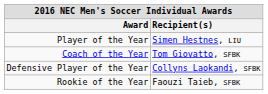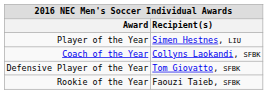 <table class="wikitable" style="white-space:nowrap; font-size:90%;">
 <tr>
 <td colspan="7" style="text-align:center; background:#ddd;"><strong>2016 NEC Men's Soccer Individual Awards</strong></td>
 </tr>
 <tr>
 <th style="text-align:right;">Award</th>
 <th style="text-align:left;">Recipient(s)</th>
 </tr>
 <tr>
 <td style="text-align:right;">Player of the Year</td>
 <td style="text-align:left;"><a href='#'>Simen Hestnes</a>, <small>LIU</small><br></td>
 </tr>
 <tr>
 <td style="text-align:right;"><a href='#'>Coach of the Year</a></td>
-<td style="text-align:left;"><a href='#'>Tom Giovatto</a>, <small>SFBK</small><br></td>
+<td style="text-align:left;"><a href='#'>Collyns Laokandi</a>, <small>SFBK</small><br></td>
 </tr>
 <tr>
 <td style="text-align:right;">Defensive Player of the Year</td>
-<td style="text-align:left;"><a href='#'>Collyns Laokandi</a>, <small>SFBK</small><br></td>
+<td style="text-align:left;"><a href='#'>Tom Giovatto</a>, <small>SFBK</small><br></td>
 </tr>
 <tr>
 <td style="text-align:right;">Rookie of the Year</td>
 <td style="text-align:left;">Faouzi Taieb, <small>SFBK</small><br></td>
 </tr>
 </table>
